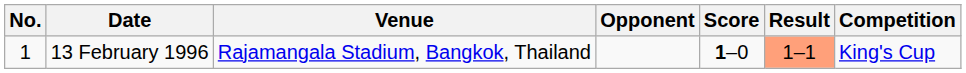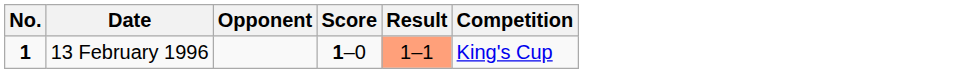 <table class="wikitable sortable">
 <tr>
 <th scope=col>No.</th>
 <th scope=col>Date</th>
-<th scope=col>Venue</th>
 <th scope=col>Opponent</th>
 <th scope=col>Score</th>
 <th scope=col>Result</th>
 <th scope=col>Competition</th>
 </tr>
 <tr>
-<td align=center>1</td>
+<td align=center><strong>1</strong></td>
 <td>13 February 1996</td>
-<td><a href='#'>Rajamangala Stadium</a>, <a href='#'>Bangkok</a>, Thailand</td>
 <td></td>
 <td align=center><strong>1</strong>–0</td>
 <td align=center style="background: lightsalmon;">1–1</td>
 <td><a href='#'>King's Cup</a></td>
 </tr>
 </table>
